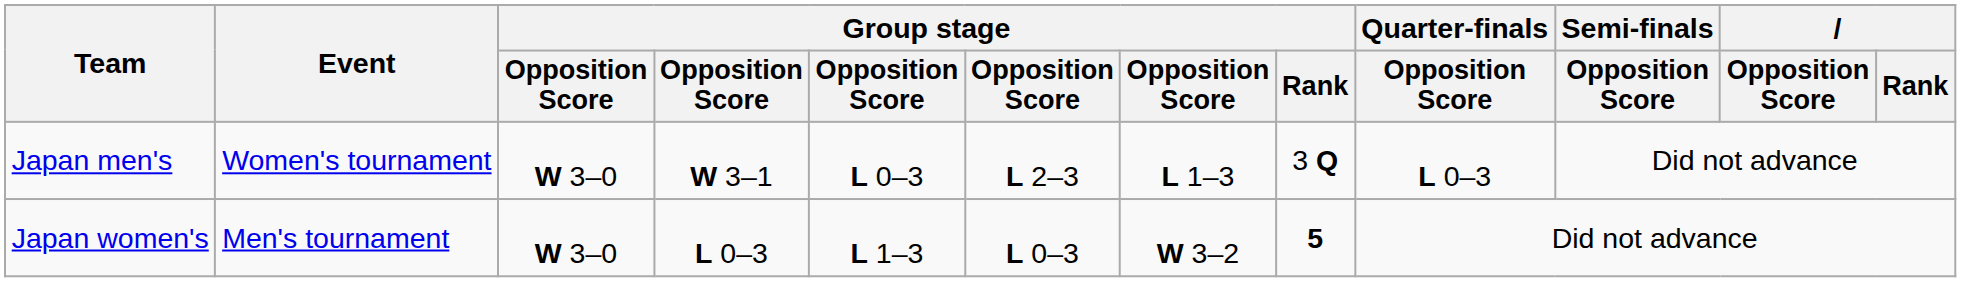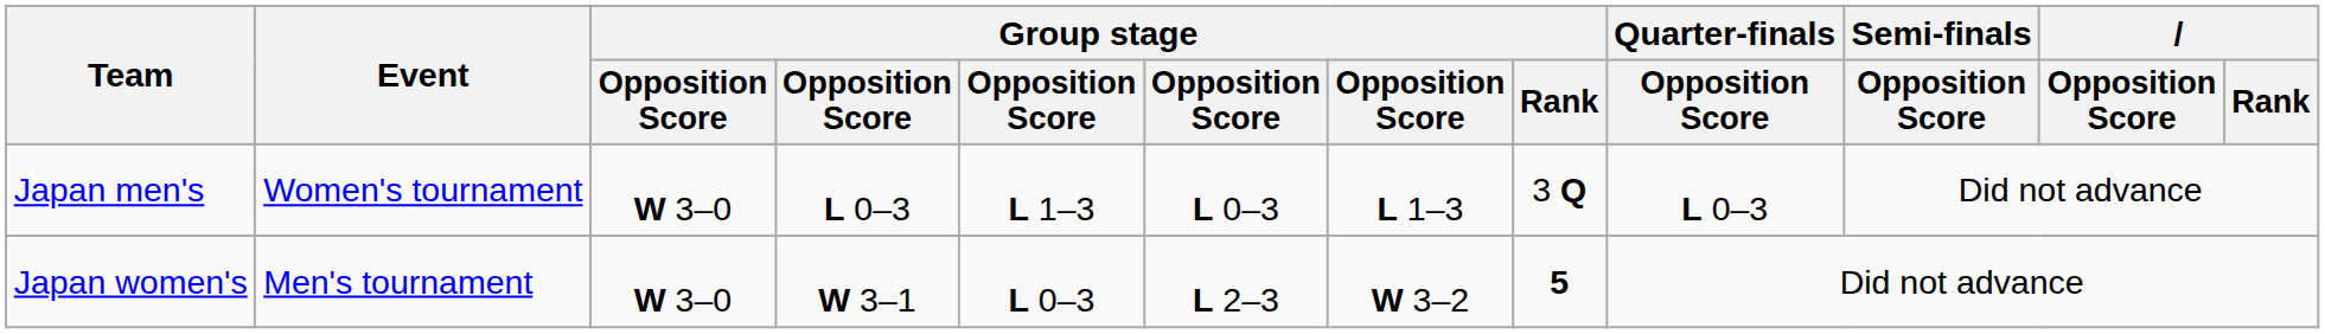 <table class=wikitable style=font-size:90%;text-align:center>
 <tr>
 <th rowspan=2>Team</th>
 <th rowspan=2>Event</th>
 <th colspan=6>Group stage</th>
 <th>Quarter-finals</th>
 <th>Semi-finals</th>
 <th colspan=2> / </th>
 </tr>
 <tr style=font-size:95%>
 <th>Opposition<br>Score</th>
 <th>Opposition<br>Score</th>
 <th>Opposition<br>Score</th>
 <th>Opposition<br>Score</th>
 <th>Opposition<br>Score</th>
 <th>Rank</th>
 <th>Opposition<br>Score</th>
 <th>Opposition<br>Score</th>
 <th>Opposition<br>Score</th>
 <th>Rank</th>
 </tr>
 <tr>
 <td align=left><a href='#'>Japan men's</a></td>
 <td align=left><a href='#'>Women's tournament</a></td>
 <td><br><strong>W</strong> 3–0</td>
-<td><br><strong>W</strong> 3–1</td>
 <td><br><strong>L</strong> 0–3</td>
-<td><br><strong>L</strong> 2–3</td>
+<td><br><strong>L</strong> 1–3</td>
+<td><br><strong>L</strong> 0–3</td>
 <td><br><strong>L</strong> 1–3</td>
 <td>3 <strong>Q</strong></td>
 <td><br><strong>L</strong> 0–3</td>
 <td colspan=3>Did not advance</td>
 </tr>
 <tr>
 <td align=left><a href='#'>Japan women's</a></td>
 <td align=left><a href='#'>Men's tournament</a></td>
 <td><br><strong>W</strong> 3–0</td>
+<td><br><strong>W</strong> 3–1</td>
 <td><br><strong>L</strong> 0–3</td>
-<td><br><strong>L</strong> 1–3</td>
-<td><br><strong>L</strong> 0–3</td>
+<td><br><strong>L</strong> 2–3</td>
 <td><br><strong>W</strong> 3–2</td>
 <td><strong>5</strong></td>
 <td colspan=4>Did not advance</td>
 </tr>
 </table>
